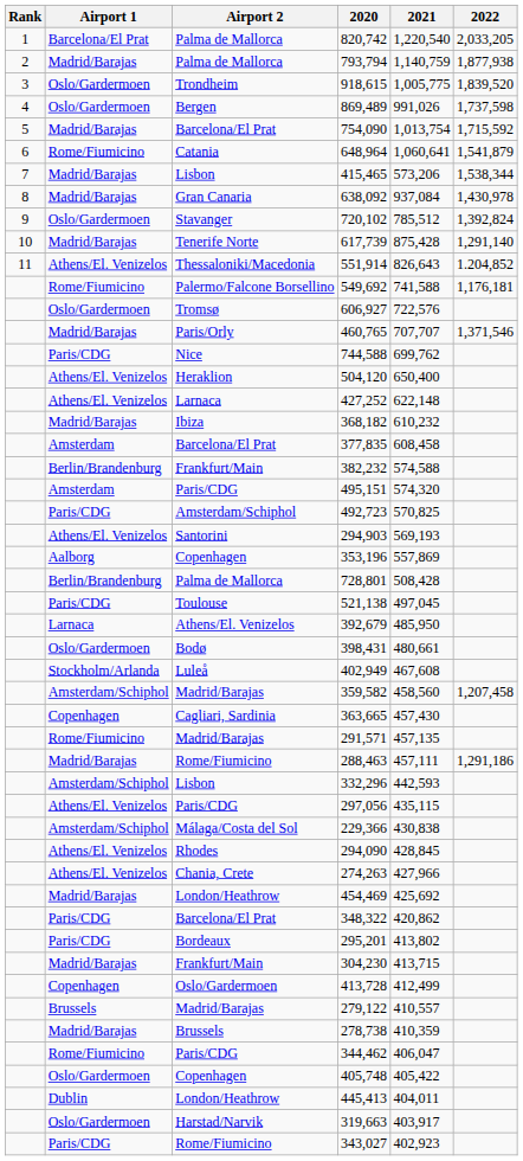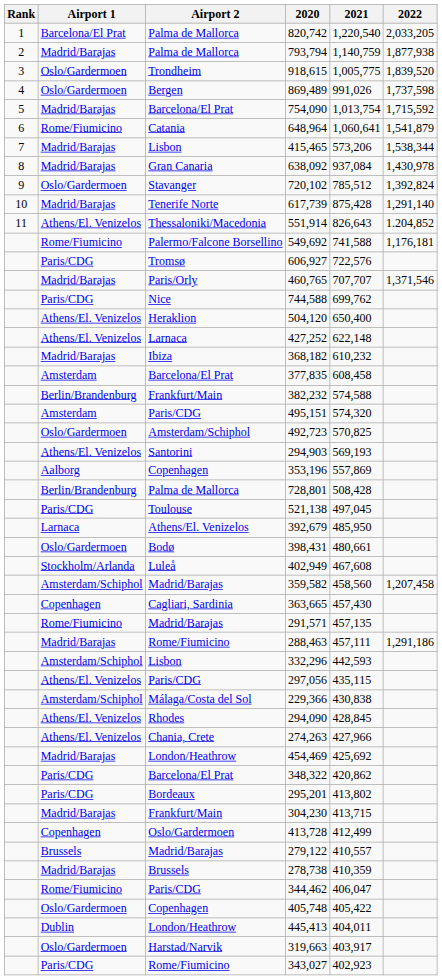 <table class="wikitable sortable">
 <tr style="background:lightgrey;">
 <th>Rank</th>
 <th>Airport 1</th>
 <th>Airport 2</th>
 <th>2020</th>
 <th>2021</th>
 <th>2022</th>
 </tr>
 <tr>
 <td align=center>1</td>
 <td> <a href='#'>Barcelona/El Prat</a></td>
 <td> <a href='#'>Palma de Mallorca</a></td>
 <td>820,742</td>
 <td>1,220,540</td>
 <td>2,033,205</td>
 </tr>
 <tr>
 <td align=center>2</td>
 <td> <a href='#'>Madrid/Barajas</a></td>
 <td> <a href='#'>Palma de Mallorca</a></td>
 <td>793,794</td>
 <td>1,140,759</td>
 <td>1,877,938</td>
 </tr>
 <tr>
 <td align=center>3</td>
 <td> <a href='#'>Oslo/Gardermoen</a></td>
 <td> <a href='#'>Trondheim</a></td>
 <td>918,615</td>
 <td>1,005,775</td>
 <td>1,839,520</td>
 </tr>
 <tr>
 <td align=center>4</td>
 <td> <a href='#'>Oslo/Gardermoen</a></td>
 <td> <a href='#'>Bergen</a></td>
 <td>869,489</td>
 <td>991,026</td>
 <td>1,737,598</td>
 </tr>
 <tr>
 <td align=center>5</td>
 <td> <a href='#'>Madrid/Barajas</a></td>
 <td> <a href='#'>Barcelona/El Prat</a></td>
 <td>754,090</td>
 <td>1,013,754</td>
 <td>1,715,592</td>
 </tr>
 <tr>
 <td align=center>6</td>
 <td> <a href='#'>Rome/Fiumicino</a></td>
 <td> <a href='#'>Catania</a></td>
 <td>648,964</td>
 <td>1,060,641</td>
 <td>1,541,879</td>
 </tr>
 <tr>
 <td align=center>7</td>
 <td> <a href='#'>Madrid/Barajas</a></td>
 <td> <a href='#'>Lisbon</a></td>
 <td>415,465</td>
 <td>573,206</td>
 <td>1,538,344</td>
 </tr>
 <tr>
 <td align=center>8</td>
 <td> <a href='#'>Madrid/Barajas</a></td>
 <td> <a href='#'>Gran Canaria</a></td>
 <td>638,092</td>
 <td>937,084</td>
 <td>1,430,978</td>
 </tr>
 <tr>
 <td align=center>9</td>
 <td> <a href='#'>Oslo/Gardermoen</a></td>
 <td> <a href='#'>Stavanger</a></td>
 <td>720,102</td>
 <td>785,512</td>
 <td>1,392,824</td>
 </tr>
 <tr>
 <td align=center>10</td>
 <td> <a href='#'>Madrid/Barajas</a></td>
 <td> <a href='#'>Tenerife Norte</a></td>
 <td>617,739</td>
 <td>875,428</td>
 <td>1,291,140</td>
 </tr>
 <tr>
 <td align=center>11</td>
 <td> <a href='#'>Athens/El. Venizelos</a></td>
 <td> <a href='#'>Thessaloniki/Macedonia</a></td>
 <td>551,914</td>
 <td>826,643</td>
 <td>1.204,852</td>
 </tr>
 <tr>
 <td></td>
 <td> <a href='#'>Rome/Fiumicino</a></td>
 <td> <a href='#'>Palermo/Falcone Borsellino</a></td>
 <td>549,692</td>
 <td>741,588</td>
 <td>1,176,181</td>
 </tr>
 <tr>
 <td></td>
-<td> <a href='#'>Oslo/Gardermoen</a></td>
+<td> <a href='#'>Paris/CDG</a></td>
 <td> <a href='#'>Tromsø</a></td>
 <td>606,927</td>
 <td>722,576</td>
 <td></td>
 </tr>
 <tr>
 <td></td>
 <td> <a href='#'>Madrid/Barajas</a></td>
 <td> <a href='#'>Paris/Orly</a></td>
 <td>460,765</td>
 <td>707,707</td>
 <td>1,371,546</td>
 </tr>
 <tr>
 <td></td>
 <td> <a href='#'>Paris/CDG</a></td>
 <td> <a href='#'>Nice</a></td>
 <td>744,588</td>
 <td>699,762</td>
 <td></td>
 </tr>
 <tr>
 <td></td>
 <td> <a href='#'>Athens/El. Venizelos</a></td>
 <td> <a href='#'>Heraklion</a></td>
 <td>504,120</td>
 <td>650,400</td>
 <td></td>
 </tr>
 <tr>
 <td></td>
 <td> <a href='#'>Athens/El. Venizelos</a></td>
 <td> <a href='#'>Larnaca</a></td>
 <td>427,252</td>
 <td>622,148</td>
 <td></td>
 </tr>
 <tr>
 <td></td>
 <td> <a href='#'>Madrid/Barajas</a></td>
 <td> <a href='#'>Ibiza</a></td>
 <td>368,182</td>
 <td>610,232</td>
 <td></td>
 </tr>
 <tr>
 <td></td>
 <td> <a href='#'>Amsterdam</a></td>
 <td> <a href='#'>Barcelona/El Prat</a></td>
 <td>377,835</td>
 <td>608,458</td>
 <td></td>
 </tr>
 <tr>
 <td></td>
 <td> <a href='#'>Berlin/Brandenburg</a></td>
 <td> <a href='#'>Frankfurt/Main</a></td>
 <td>382,232</td>
 <td>574,588</td>
 <td></td>
 </tr>
 <tr>
 <td></td>
 <td> <a href='#'>Amsterdam</a></td>
 <td> <a href='#'>Paris/CDG</a></td>
 <td>495,151</td>
 <td>574,320</td>
 <td></td>
 </tr>
 <tr>
 <td></td>
-<td> <a href='#'>Paris/CDG</a></td>
+<td> <a href='#'>Oslo/Gardermoen</a></td>
 <td> <a href='#'>Amsterdam/Schiphol</a></td>
 <td>492,723</td>
 <td>570,825</td>
 <td></td>
 </tr>
 <tr>
 <td></td>
 <td> <a href='#'>Athens/El. Venizelos</a></td>
 <td> <a href='#'>Santorini</a></td>
 <td>294,903</td>
 <td>569,193</td>
 <td></td>
 </tr>
 <tr>
 <td></td>
 <td> <a href='#'>Aalborg</a></td>
 <td> <a href='#'>Copenhagen</a></td>
 <td>353,196</td>
 <td>557,869</td>
 <td></td>
 </tr>
 <tr>
 <td></td>
 <td> <a href='#'>Berlin/Brandenburg</a></td>
 <td> <a href='#'>Palma de Mallorca</a></td>
 <td>728,801</td>
 <td>508,428</td>
 </tr>
 <tr>
 <td></td>
 <td> <a href='#'>Paris/CDG</a></td>
 <td> <a href='#'>Toulouse</a></td>
 <td>521,138</td>
 <td>497,045</td>
 <td></td>
 </tr>
 <tr>
 <td></td>
 <td> <a href='#'>Larnaca</a></td>
 <td> <a href='#'>Athens/El. Venizelos</a></td>
 <td>392,679</td>
 <td>485,950</td>
 <td></td>
 </tr>
 <tr>
 <td></td>
 <td> <a href='#'>Oslo/Gardermoen</a></td>
 <td> <a href='#'>Bodø</a></td>
 <td>398,431</td>
 <td>480,661</td>
 <td></td>
 </tr>
 <tr>
 <td></td>
 <td> <a href='#'>Stockholm/Arlanda</a></td>
 <td> <a href='#'>Luleå</a></td>
 <td>402,949</td>
 <td>467,608</td>
 <td></td>
 </tr>
 <tr>
 <td></td>
 <td> <a href='#'>Amsterdam/Schiphol</a></td>
 <td> <a href='#'>Madrid/Barajas</a></td>
 <td>359,582</td>
 <td>458,560</td>
 <td>1,207,458</td>
 </tr>
 <tr>
 <td></td>
 <td> <a href='#'>Copenhagen</a></td>
 <td> <a href='#'>Cagliari, Sardinia</a></td>
 <td>363,665</td>
 <td>457,430</td>
 <td></td>
 </tr>
 <tr>
 <td></td>
 <td> <a href='#'>Rome/Fiumicino</a></td>
 <td> <a href='#'>Madrid/Barajas</a></td>
 <td>291,571</td>
 <td>457,135</td>
 <td></td>
 </tr>
 <tr>
 <td></td>
 <td> <a href='#'>Madrid/Barajas</a></td>
 <td> <a href='#'>Rome/Fiumicino</a></td>
 <td>288,463</td>
 <td>457,111</td>
 <td>1,291,186</td>
 </tr>
 <tr>
 <td></td>
 <td> <a href='#'>Amsterdam/Schiphol</a></td>
 <td> <a href='#'>Lisbon</a></td>
 <td>332,296</td>
 <td>442,593</td>
 <td></td>
 </tr>
 <tr>
 <td></td>
 <td> <a href='#'>Athens/El. Venizelos</a></td>
 <td> <a href='#'>Paris/CDG</a></td>
 <td>297,056</td>
 <td>435,115</td>
 <td></td>
 </tr>
 <tr>
 <td></td>
 <td> <a href='#'>Amsterdam/Schiphol</a></td>
 <td> <a href='#'>Málaga/Costa del Sol</a></td>
 <td>229,366</td>
 <td>430,838</td>
 <td></td>
 </tr>
 <tr>
 <td></td>
 <td> <a href='#'>Athens/El. Venizelos</a></td>
 <td> <a href='#'>Rhodes</a></td>
 <td>294,090</td>
 <td>428,845</td>
 <td></td>
 </tr>
 <tr>
 <td></td>
 <td> <a href='#'>Athens/El. Venizelos</a></td>
 <td> <a href='#'>Chania, Crete</a></td>
 <td>274,263</td>
 <td>427,966</td>
 <td></td>
 </tr>
 <tr>
 <td></td>
 <td> <a href='#'>Madrid/Barajas</a></td>
 <td> <a href='#'>London/Heathrow</a></td>
 <td>454,469</td>
 <td>425,692</td>
 <td></td>
 </tr>
 <tr>
 <td></td>
 <td> <a href='#'>Paris/CDG</a></td>
 <td> <a href='#'>Barcelona/El Prat</a></td>
 <td>348,322</td>
 <td>420,862</td>
 <td></td>
 </tr>
 <tr>
 <td></td>
 <td> <a href='#'>Paris/CDG</a></td>
 <td> <a href='#'>Bordeaux</a></td>
 <td>295,201</td>
 <td>413,802</td>
 <td></td>
 </tr>
 <tr>
 <td></td>
 <td> <a href='#'>Madrid/Barajas</a></td>
 <td> <a href='#'>Frankfurt/Main</a></td>
 <td>304,230</td>
 <td>413,715</td>
 <td></td>
 </tr>
 <tr>
 <td></td>
 <td> <a href='#'>Copenhagen</a></td>
 <td> <a href='#'>Oslo/Gardermoen</a></td>
 <td>413,728</td>
 <td>412,499</td>
 <td></td>
 </tr>
 <tr>
 <td></td>
 <td> <a href='#'>Brussels</a></td>
 <td> <a href='#'>Madrid/Barajas</a></td>
 <td>279,122</td>
 <td>410,557</td>
 <td></td>
 </tr>
 <tr>
 <td></td>
 <td> <a href='#'>Madrid/Barajas</a></td>
 <td> <a href='#'>Brussels</a></td>
 <td>278,738</td>
 <td>410,359</td>
 <td></td>
 </tr>
 <tr>
 <td></td>
 <td> <a href='#'>Rome/Fiumicino</a></td>
 <td> <a href='#'>Paris/CDG</a></td>
 <td>344,462</td>
 <td>406,047</td>
 <td></td>
 </tr>
 <tr>
 <td></td>
 <td> <a href='#'>Oslo/Gardermoen</a></td>
 <td> <a href='#'>Copenhagen</a></td>
 <td>405,748</td>
 <td>405,422</td>
 <td></td>
 </tr>
 <tr>
 <td></td>
 <td> <a href='#'>Dublin</a></td>
 <td> <a href='#'>London/Heathrow</a></td>
 <td>445,413</td>
 <td>404,011</td>
 <td></td>
 </tr>
 <tr>
 <td></td>
 <td> <a href='#'>Oslo/Gardermoen</a></td>
 <td> <a href='#'>Harstad/Narvik</a></td>
 <td>319,663</td>
 <td>403,917</td>
 <td></td>
 </tr>
 <tr>
 <td></td>
 <td> <a href='#'>Paris/CDG</a></td>
 <td> <a href='#'>Rome/Fiumicino</a></td>
 <td>343,027</td>
 <td>402,923</td>
 <td></td>
 </tr>
 </table>
